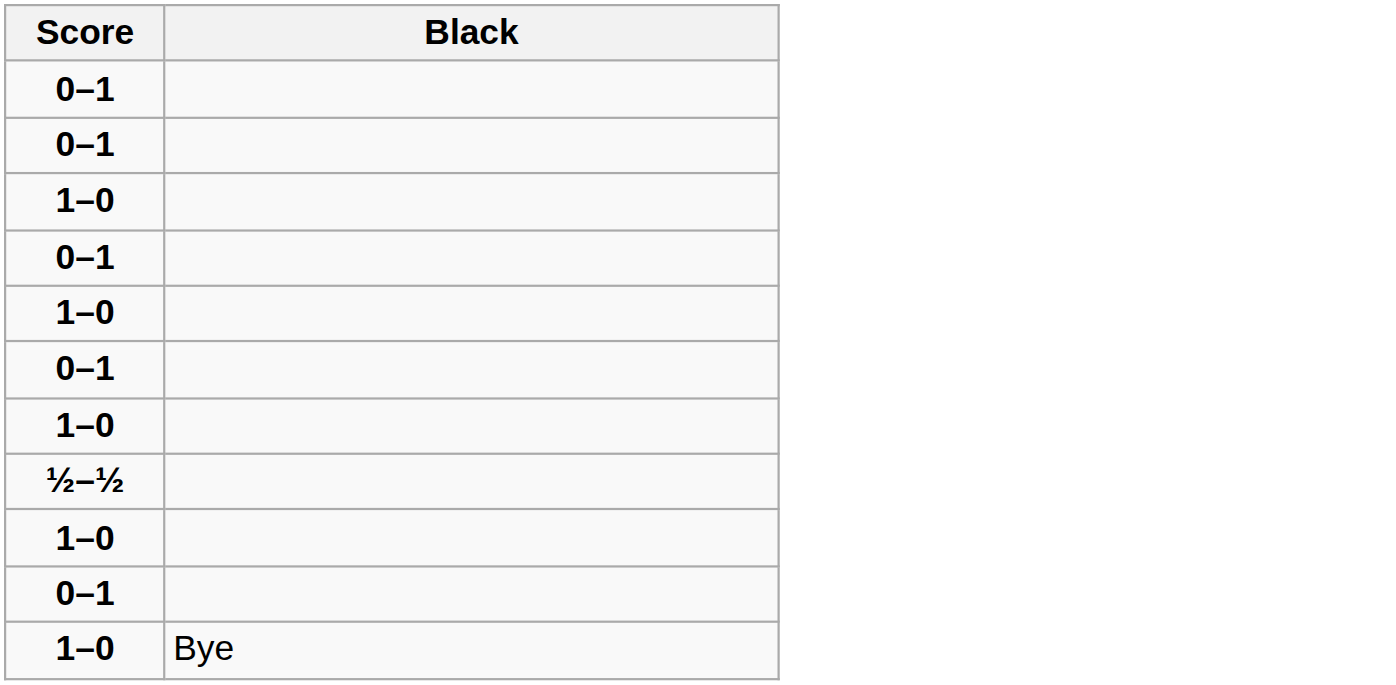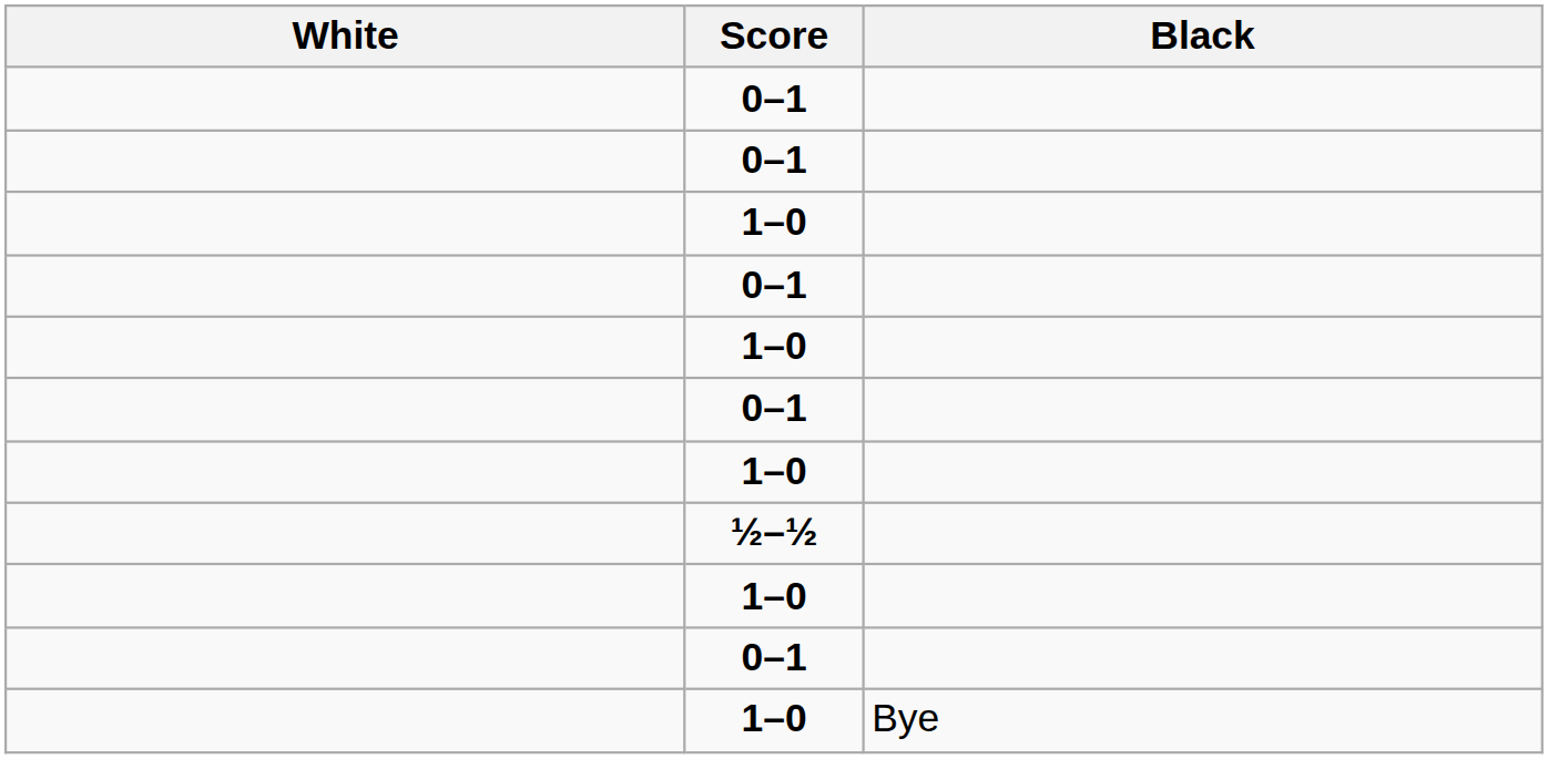 <table class="wikitable" style="text-align: center;">
 <tr>
+<th align="right" width="270">White</th>
 <th width="65">Score</th>
 <th align="left" width="270">Black</th>
 </tr>
 <tr>
+<td align=left></td>
 <td align=center><strong>0–1</strong></td>
 <td align=left><strong></strong></td>
 </tr>
 <tr>
+<td align=left></td>
 <td align=center><strong>0–1</strong></td>
 <td align=left><strong></strong></td>
 </tr>
 <tr>
+<td align=left><strong></strong></td>
 <td align=center><strong>1–0</strong></td>
 <td align=left></td>
 </tr>
 <tr>
+<td align=left></td>
 <td align=center><strong>0–1</strong></td>
 <td align=left><strong></strong></td>
 </tr>
 <tr>
+<td align=left><strong></strong></td>
 <td align=center><strong>1–0</strong></td>
 <td align=left></td>
 </tr>
 <tr>
+<td align=left></td>
 <td align=center><strong>0–1</strong></td>
 <td align=left><strong></strong></td>
 </tr>
 <tr>
+<td align=left><strong></strong></td>
 <td align=center><strong>1–0</strong></td>
 <td align=left></td>
 </tr>
 <tr>
+<td align=left></td>
 <td align=center><strong>½–½</strong></td>
 <td align=left></td>
 </tr>
 <tr>
+<td align=left><strong></strong></td>
 <td align=center><strong>1–0</strong></td>
 <td align=left></td>
 </tr>
 <tr>
+<td align=left></td>
 <td align=center><strong>0–1</strong></td>
 <td align=left><strong></strong></td>
 </tr>
 <tr>
+<td align=left><strong></strong></td>
 <td align=center><strong>1–0</strong></td>
 <td align=left>Bye</td>
 </tr>
 </table>
